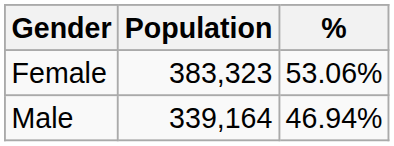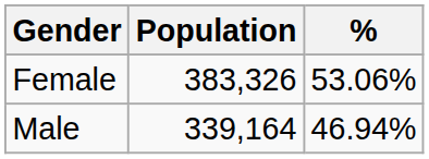 <table class="wikitable" style="font-size: 95%; text-align: right">
 <tr>
 <th>Gender</th>
 <th>Population</th>
 <th>%</th>
 </tr>
 <tr>
 <td align=left>Female</td>
-<td>383,323</td>
+<td>383,326</td>
 <td>53.06%</td>
 </tr>
 <tr>
 <td align=left>Male</td>
 <td>339,164</td>
 <td>46.94%</td>
 </tr>
 </table>
